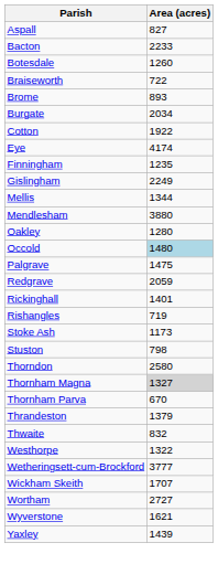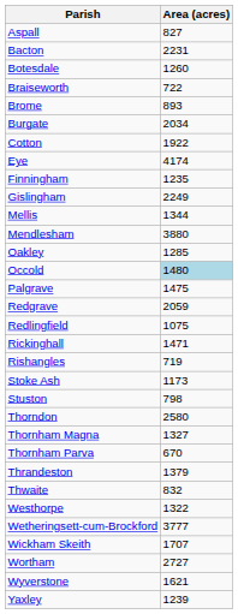 <table class="sortable wikitable vatop" style=" margin-right:2em;">
 <tr>
 <th>Parish</th>
 <th>Area (acres)</th>
 </tr>
 <tr>
 <td><a href='#'>Aspall</a></td>
 <td>827</td>
 </tr>
 <tr>
 <td><a href='#'>Bacton</a></td>
-<td>2233</td>
+<td>2231</td>
 </tr>
 <tr>
 <td><a href='#'>Botesdale</a></td>
 <td>1260</td>
 </tr>
 <tr>
 <td><a href='#'>Braiseworth</a></td>
 <td>722</td>
 </tr>
 <tr>
 <td><a href='#'>Brome</a></td>
 <td>893</td>
 </tr>
 <tr>
 <td><a href='#'>Burgate</a></td>
 <td>2034</td>
 </tr>
 <tr>
 <td><a href='#'>Cotton</a></td>
 <td>1922</td>
 </tr>
 <tr>
 <td><a href='#'>Eye</a></td>
 <td>4174</td>
 </tr>
 <tr>
 <td><a href='#'>Finningham</a></td>
 <td>1235</td>
 </tr>
 <tr>
 <td><a href='#'>Gislingham</a></td>
 <td>2249</td>
 </tr>
 <tr>
 <td><a href='#'>Mellis</a></td>
 <td>1344</td>
 </tr>
 <tr>
 <td><a href='#'>Mendlesham</a></td>
 <td>3880</td>
 </tr>
 <tr>
 <td><a href='#'>Oakley</a></td>
-<td>1280</td>
+<td>1285</td>
 </tr>
 <tr>
 <td><a href='#'>Occold</a></td>
 <td style="background: lightblue;">1480</td>
 </tr>
 <tr>
 <td><a href='#'>Palgrave</a></td>
 <td>1475</td>
 </tr>
 <tr>
 <td><a href='#'>Redgrave</a></td>
 <td>2059</td>
 </tr>
 <tr>
+<td><a href='#'>Redlingfield</a></td>
+<td>1075</td>
+</tr>
+<tr>
 <td><a href='#'>Rickinghall</a></td>
-<td>1401</td>
+<td>1471</td>
 </tr>
 <tr>
 <td><a href='#'>Rishangles</a></td>
 <td>719</td>
 </tr>
 <tr>
 <td><a href='#'>Stoke Ash</a></td>
 <td>1173</td>
 </tr>
 <tr>
 <td><a href='#'>Stuston</a></td>
 <td>798</td>
 </tr>
 <tr>
 <td><a href='#'>Thorndon</a></td>
 <td>2580</td>
 </tr>
 <tr>
 <td><a href='#'>Thornham Magna</a></td>
-<td style="background: lightgrey;">1327</td>
+<td>1327</td>
 </tr>
 <tr>
 <td><a href='#'>Thornham Parva</a></td>
 <td>670</td>
 </tr>
 <tr>
 <td><a href='#'>Thrandeston</a></td>
 <td>1379</td>
 </tr>
 <tr>
 <td><a href='#'>Thwaite</a></td>
 <td>832</td>
 </tr>
 <tr>
 <td><a href='#'>Westhorpe</a></td>
 <td>1322</td>
 </tr>
 <tr>
 <td><a href='#'>Wetheringsett-cum-Brockford</a></td>
 <td>3777</td>
 </tr>
 <tr>
 <td><a href='#'>Wickham Skeith</a></td>
 <td>1707</td>
 </tr>
 <tr>
 <td><a href='#'>Wortham</a></td>
 <td>2727</td>
 </tr>
 <tr>
 <td><a href='#'>Wyverstone</a></td>
 <td>1621</td>
 </tr>
 <tr>
 <td><a href='#'>Yaxley</a></td>
-<td>1439</td>
+<td>1239</td>
 </tr>
 </table>
